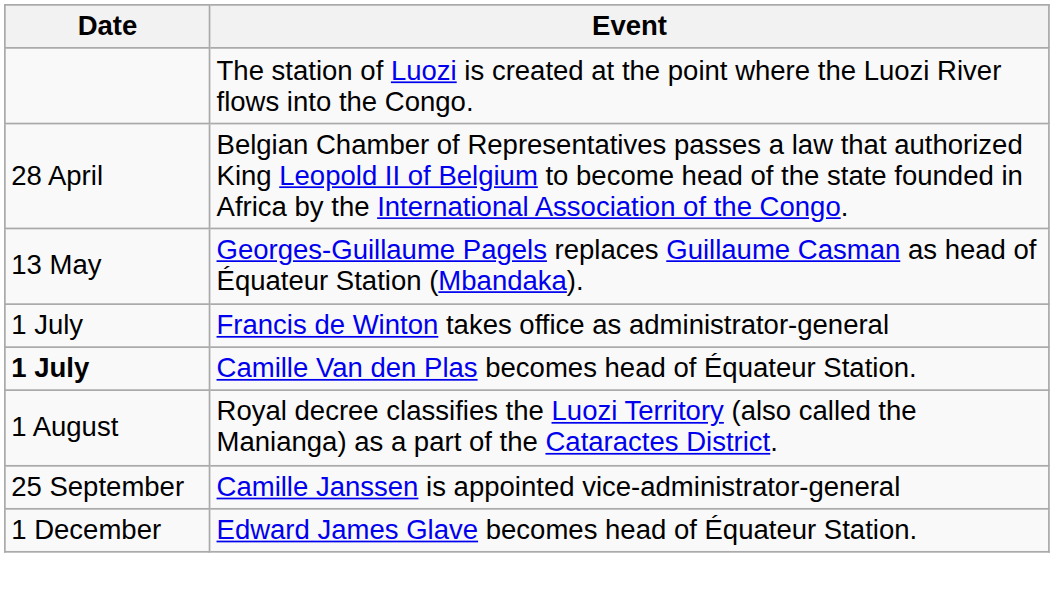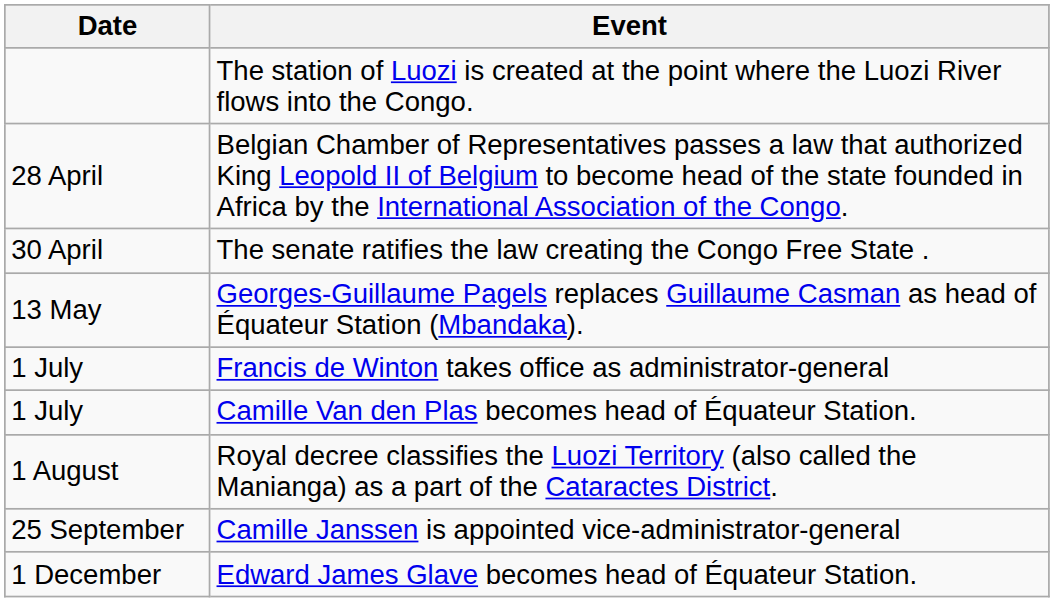 <table class=wikitable>
 <tr>
 <th style="width:7em">Date</th>
 <th>Event</th>
 </tr>
 <tr>
 <td></td>
 <td>The station of <a href='#'>Luozi</a> is created at the point where the Luozi River flows into the Congo.</td>
 </tr>
 <tr>
 <td>28 April</td>
 <td>Belgian Chamber of Representatives passes a law that authorized King <a href='#'>Leopold II of Belgium</a> to become head of the state founded in Africa by the <a href='#'>International Association of the Congo</a>.</td>
 </tr>
 <tr>
+<td>30 April</td>
+<td>The senate ratifies the law creating the Congo Free State .</td>
+</tr>
+<tr>
 <td>13 May</td>
 <td><a href='#'>Georges-Guillaume Pagels</a> replaces <a href='#'>Guillaume Casman</a> as head of  Équateur Station (<a href='#'>Mbandaka</a>).</td>
 </tr>
 <tr>
 <td>1 July</td>
 <td><a href='#'>Francis de Winton</a> takes office as administrator-general</td>
 </tr>
 <tr>
-<td><strong>1 July</strong></td>
+<td>1 July</td>
 <td><a href='#'>Camille Van den Plas</a> becomes head of  Équateur Station.</td>
 </tr>
 <tr>
 <td>1 August</td>
 <td>Royal decree classifies the <a href='#'>Luozi Territory</a> (also called the Manianga) as a part of the <a href='#'>Cataractes District</a>.</td>
 </tr>
 <tr>
 <td>25 September</td>
 <td><a href='#'>Camille Janssen</a> is appointed vice-administrator-general</td>
 </tr>
 <tr>
 <td>1 December</td>
 <td><a href='#'>Edward James Glave</a> becomes head of  Équateur Station.</td>
 </tr>
 </table>
